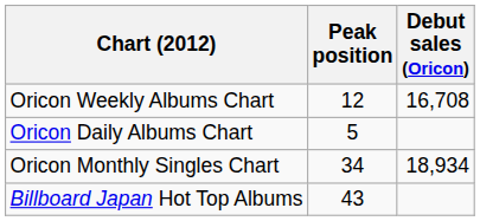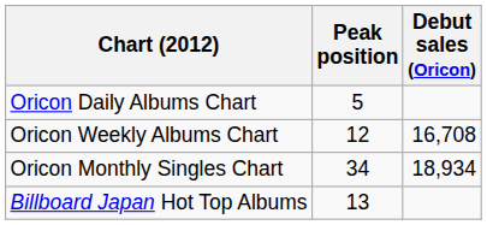 <table class="wikitable sortable" border="1">
 <tr>
 <th>Chart (2012)</th>
 <th>Peak<br>position</th>
 <th>Debut<br>sales<br><small>(<a href='#'>Oricon</a>)</small></th>
 </tr>
 <tr>
+<td><a href='#'>Oricon</a> Daily Albums Chart</td>
+<td align="center">5</td>
+<td></td>
+</tr>
+<tr>
 <td>Oricon Weekly Albums Chart</td>
 <td align="center">12</td>
 <td align="right">16,708</td>
-</tr>
-<tr>
-<td><a href='#'>Oricon</a> Daily Albums Chart</td>
-<td align="center">5</td>
-<td></td>
 </tr>
 <tr>
 <td>Oricon Monthly Singles Chart</td>
 <td style="text-align:center;">34</td>
 <td align="right">18,934</td>
 </tr>
 <tr>
 <td><em><a href='#'>Billboard Japan</a></em> Hot Top Albums</td>
-<td align="center">43</td>
+<td align="center">13</td>
 <td></td>
 </tr>
 </table>
